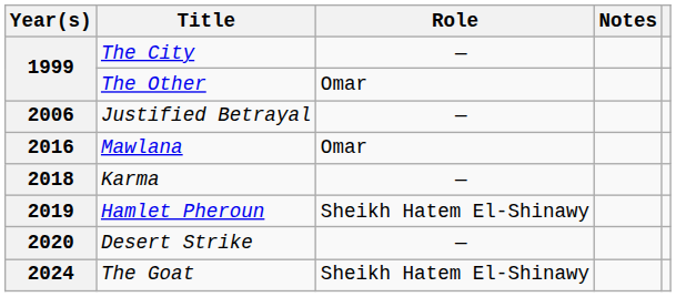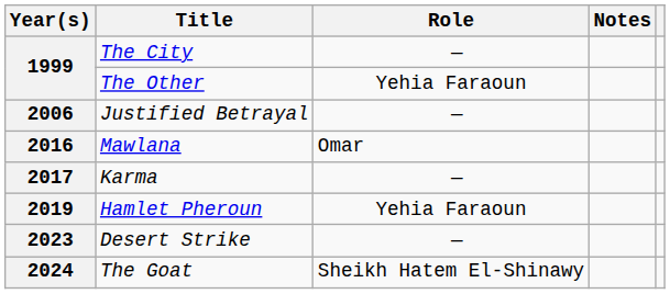 <table class="wikitable plainrowheaders sortable"  style=font-size:100%>
 <tr>
 <th scope="col">Year(s)</th>
 <th scope="col">Title</th>
 <th scope="col" class="unsortable">Role</th>
 <th scope="col" class="unsortable">Notes</th>
 <th scope="col" class="unsortable"></th>
 </tr>
 <tr>
 <th scope="row" rowspan="2">1999</th>
 <td><em><a href='#'>The City</a></em></td>
 <td align="center"> —</td>
 <td></td>
 <td style="text-align:center;"></td>
 </tr>
 <tr>
 <td><em><a href='#'>The Other</a></em></td>
-<td>Omar</td>
+<td align="center">Yehia Faraoun</td>
 <td></td>
 <td style="text-align:center;"></td>
 </tr>
 <tr>
 <th scope="row">2006</th>
 <td><em>Justified Betrayal</em></td>
 <td align="center"> —</td>
 <td></td>
 <td style="text-align:center;"></td>
 </tr>
 <tr>
 <th scope="row">2016</th>
 <td><em><a href='#'>Mawlana</a></em></td>
 <td>Omar</td>
 <td></td>
 <td style="text-align:center;"></td>
 </tr>
 <tr>
-<th scope="row">2018</th>
+<th scope="row">2017</th>
 <td><em>Karma</em></td>
 <td align="center"> —</td>
 <td></td>
 <td style="text-align:center;"></td>
 </tr>
 <tr>
 <th scope="row">2019</th>
 <td><em><a href='#'>Hamlet Pheroun</a></em></td>
-<td>Sheikh Hatem El-Shinawy</td>
+<td align="center">Yehia Faraoun</td>
 <td></td>
 <td style="text-align: center;"></td>
 </tr>
 <tr>
-<th scope="row">2020</th>
+<th scope="row">2023</th>
 <td><em>Desert Strike</em></td>
 <td align="center"> —</td>
 <td></td>
 <td style="text-align:center;"></td>
 </tr>
 <tr>
 <th scope="row">2024</th>
 <td><em>The Goat</em></td>
 <td>Sheikh Hatem El-Shinawy</td>
 <td></td>
 <td style="text-align:center;"></td>
 </tr>
 </table>
